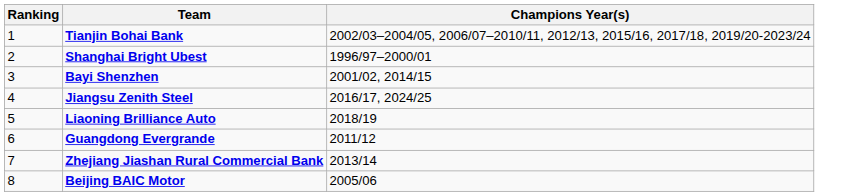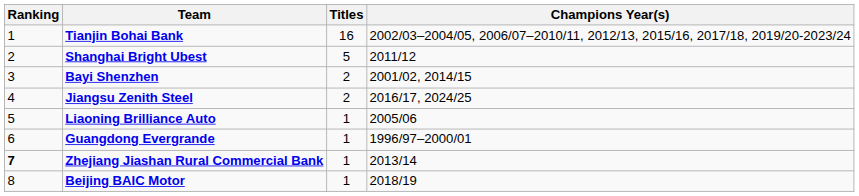 <table class="wikitable">
 <tr>
 <th>Ranking</th>
 <th>Team</th>
+<th>Titles</th>
 <th>Champions Year(s)</th>
 </tr>
 <tr>
 <td>1</td>
 <td><strong><a href='#'>Tianjin Bohai Bank</a></strong></td>
+<td style="text-align:center">16</td>
 <td>2002/03–2004/05, 2006/07–2010/11, 2012/13, 2015/16, 2017/18, 2019/20-2023/24</td>
 </tr>
 <tr>
 <td>2</td>
 <td><strong><a href='#'>Shanghai Bright Ubest</a></strong></td>
-<td>1996/97–2000/01</td>
+<td style="text-align:center">5</td>
+<td>2011/12</td>
 </tr>
 <tr>
 <td>3</td>
 <td><strong><a href='#'>Bayi Shenzhen</a></strong></td>
+<td style="text-align:center">2</td>
 <td>2001/02, 2014/15</td>
 </tr>
 <tr>
 <td>4</td>
 <td><strong><a href='#'>Jiangsu Zenith Steel</a></strong></td>
+<td style="text-align:center">2</td>
 <td>2016/17, 2024/25</td>
 </tr>
 <tr>
 <td>5</td>
 <td><strong><a href='#'>Liaoning Brilliance Auto</a></strong></td>
-<td>2018/19</td>
+<td style="text-align:center">1</td>
+<td>2005/06</td>
 </tr>
 <tr>
 <td>6</td>
 <td><strong><a href='#'>Guangdong Evergrande</a></strong></td>
-<td>2011/12</td>
+<td style="text-align:center">1</td>
+<td>1996/97–2000/01</td>
 </tr>
 <tr>
-<td>7</td>
+<td><strong>7</strong></td>
 <td><strong><a href='#'>Zhejiang Jiashan Rural Commercial Bank</a></strong></td>
+<td style="text-align:center">1</td>
 <td>2013/14</td>
 </tr>
 <tr>
 <td>8</td>
 <td><strong><a href='#'>Beijing BAIC Motor</a></strong></td>
-<td>2005/06</td>
+<td style="text-align:center">1</td>
+<td>2018/19</td>
 </tr>
 </table>
